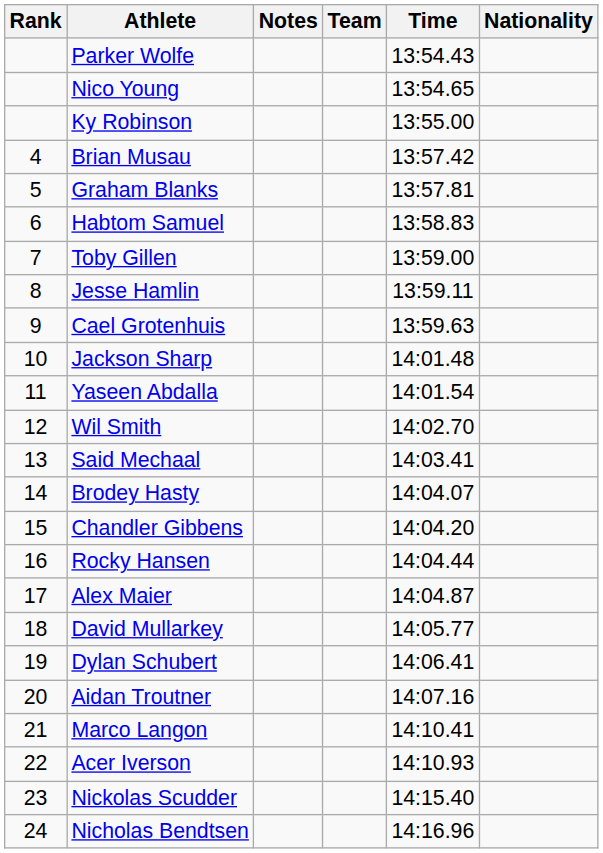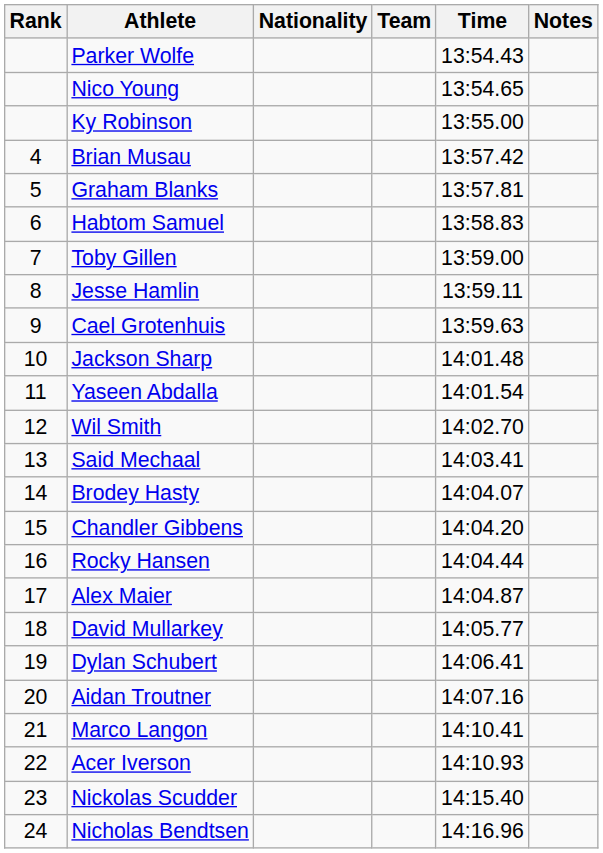 <table class="wikitable sortable plainrowheaders" style="text-align:center">
 <tr>
 <th scope="col">Rank</th>
 <th scope="col">Athlete</th>
-<th scope="col">Notes</th>
+<th scope="col">Nationality</th>
 <th scope="col">Team</th>
 <th scope="col">Time</th>
-<th scope="col">Nationality</th>
+<th scope="col">Notes</th>
 </tr>
 <tr>
 <td></td>
 <td align=left><a href='#'>Parker Wolfe</a></td>
-<td></td>
+<td align=left></td>
 <td></td>
 <td>13:54.43</td>
-<td align=left></td>
+<td></td>
 </tr>
 <tr>
 <td></td>
 <td align=left><a href='#'>Nico Young</a></td>
-<td></td>
+<td align=left></td>
 <td></td>
 <td>13:54.65</td>
-<td align=left></td>
+<td></td>
 </tr>
 <tr>
 <td></td>
 <td align=left><a href='#'>Ky Robinson</a></td>
-<td></td>
+<td align=left></td>
 <td></td>
 <td>13:55.00</td>
-<td align=left></td>
+<td></td>
 </tr>
 <tr>
 <td>4</td>
 <td align=left><a href='#'>Brian Musau</a></td>
-<td></td>
+<td align=left></td>
 <td></td>
 <td>13:57.42</td>
-<td align=left></td>
+<td></td>
 </tr>
 <tr>
 <td>5</td>
 <td align=left><a href='#'>Graham Blanks</a></td>
-<td></td>
+<td align=left></td>
 <td></td>
 <td>13:57.81</td>
-<td align=left></td>
+<td></td>
 </tr>
 <tr>
 <td>6</td>
 <td align=left><a href='#'>Habtom Samuel</a></td>
-<td></td>
+<td align=left></td>
 <td></td>
 <td>13:58.83</td>
-<td align=left></td>
+<td></td>
 </tr>
 <tr>
 <td>7</td>
 <td align=left><a href='#'>Toby Gillen</a></td>
-<td></td>
+<td align=left></td>
 <td></td>
 <td>13:59.00</td>
-<td align=left></td>
+<td></td>
 </tr>
 <tr>
 <td>8</td>
 <td align=left><a href='#'>Jesse Hamlin</a></td>
-<td></td>
+<td align=left></td>
 <td></td>
 <td>13:59.11</td>
-<td align=left></td>
+<td></td>
 </tr>
 <tr>
 <td>9</td>
 <td align=left><a href='#'>Cael Grotenhuis</a></td>
-<td></td>
+<td align=left></td>
 <td></td>
 <td>13:59.63</td>
-<td align=left></td>
+<td></td>
 </tr>
 <tr>
 <td>10</td>
 <td align=left><a href='#'>Jackson Sharp</a></td>
-<td></td>
+<td align=left></td>
 <td></td>
 <td>14:01.48</td>
-<td align=left></td>
+<td></td>
 </tr>
 <tr>
 <td>11</td>
 <td align=left><a href='#'>Yaseen Abdalla</a></td>
-<td></td>
+<td align=left></td>
 <td></td>
 <td>14:01.54</td>
-<td align=left></td>
+<td></td>
 </tr>
 <tr>
 <td>12</td>
 <td align=left><a href='#'>Wil Smith</a></td>
-<td></td>
+<td align=left></td>
 <td></td>
 <td>14:02.70</td>
-<td align=left></td>
+<td></td>
 </tr>
 <tr>
 <td>13</td>
 <td align=left><a href='#'>Said Mechaal</a></td>
-<td></td>
+<td align=left></td>
 <td></td>
 <td>14:03.41</td>
-<td align=left></td>
+<td></td>
 </tr>
 <tr>
 <td>14</td>
 <td align=left><a href='#'>Brodey Hasty</a></td>
-<td></td>
+<td align=left></td>
 <td></td>
 <td>14:04.07</td>
-<td align=left></td>
+<td></td>
 </tr>
 <tr>
 <td>15</td>
 <td align=left><a href='#'>Chandler Gibbens</a></td>
-<td></td>
+<td align=left></td>
 <td></td>
 <td>14:04.20</td>
-<td align=left></td>
+<td></td>
 </tr>
 <tr>
 <td>16</td>
 <td align=left><a href='#'>Rocky Hansen</a></td>
-<td></td>
+<td align=left></td>
 <td></td>
 <td>14:04.44</td>
-<td align=left></td>
+<td></td>
 </tr>
 <tr>
 <td>17</td>
 <td align=left><a href='#'>Alex Maier</a></td>
-<td></td>
+<td align=left></td>
 <td></td>
 <td>14:04.87</td>
-<td align=left></td>
+<td></td>
 </tr>
 <tr>
 <td>18</td>
 <td align=left><a href='#'>David Mullarkey</a></td>
-<td></td>
+<td align=left></td>
 <td></td>
 <td>14:05.77</td>
-<td align=left></td>
+<td></td>
 </tr>
 <tr>
 <td>19</td>
 <td align=left><a href='#'>Dylan Schubert</a></td>
-<td></td>
+<td align=left></td>
 <td></td>
 <td>14:06.41</td>
-<td align=left></td>
+<td></td>
 </tr>
 <tr>
 <td>20</td>
 <td align=left><a href='#'>Aidan Troutner</a></td>
-<td></td>
+<td align=left></td>
 <td></td>
 <td>14:07.16</td>
-<td align=left></td>
+<td></td>
 </tr>
 <tr>
 <td>21</td>
 <td align=left><a href='#'>Marco Langon</a></td>
-<td></td>
+<td align=left></td>
 <td></td>
 <td>14:10.41</td>
-<td align=left></td>
+<td></td>
 </tr>
 <tr>
 <td>22</td>
 <td align=left><a href='#'>Acer Iverson</a></td>
-<td></td>
+<td align=left></td>
 <td></td>
 <td>14:10.93</td>
-<td align=left></td>
+<td></td>
 </tr>
 <tr>
 <td>23</td>
 <td align=left><a href='#'>Nickolas Scudder</a></td>
-<td></td>
+<td align=left></td>
 <td></td>
 <td>14:15.40</td>
-<td align=left></td>
+<td></td>
 </tr>
 <tr>
 <td>24</td>
 <td align=left><a href='#'>Nicholas Bendtsen</a></td>
-<td></td>
+<td align=left></td>
 <td></td>
 <td>14:16.96</td>
-<td align=left></td>
+<td></td>
 </tr>
 </table>
